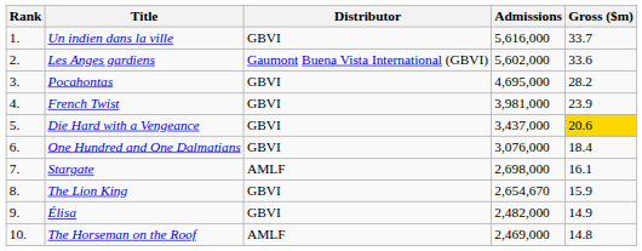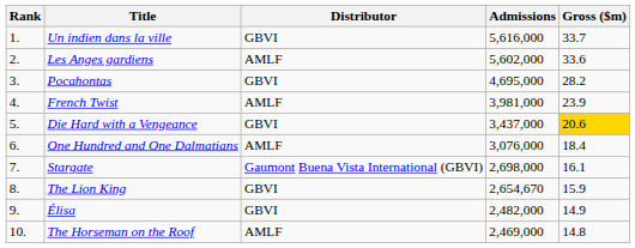 <table class="wikitable sortable" style="margin:auto; margin:auto;">
 <tr>
 <th>Rank</th>
 <th>Title</th>
 <th>Distributor</th>
 <th>Admissions</th>
 <th>Gross ($m)</th>
 </tr>
 <tr>
 <td>1.</td>
 <td><em><a href='#'>Un indien dans la ville</a></em></td>
 <td>GBVI</td>
 <td>5,616,000</td>
 <td>33.7</td>
 </tr>
 <tr>
 <td>2.</td>
 <td><em><a href='#'>Les Anges gardiens</a></em></td>
-<td><a href='#'>Gaumont</a> <a href='#'>Buena Vista International</a> (GBVI)</td>
+<td>AMLF</td>
 <td>5,602,000</td>
 <td>33.6</td>
 </tr>
 <tr>
 <td>3.</td>
 <td><em><a href='#'>Pocahontas</a></em></td>
 <td>GBVI</td>
 <td>4,695,000</td>
 <td>28.2</td>
 </tr>
 <tr>
 <td>4.</td>
 <td><em><a href='#'>French Twist</a></em></td>
-<td>GBVI</td>
+<td>AMLF</td>
 <td>3,981,000</td>
 <td>23.9</td>
 </tr>
 <tr>
 <td>5.</td>
 <td><em><a href='#'>Die Hard with a Vengeance</a></em></td>
 <td>GBVI</td>
 <td>3,437,000</td>
 <td style="background: gold;">20.6</td>
 </tr>
 <tr>
 <td>6.</td>
 <td><em><a href='#'>One Hundred and One Dalmatians</a></em></td>
-<td>GBVI</td>
+<td>AMLF</td>
 <td>3,076,000</td>
 <td>18.4</td>
 </tr>
 <tr>
 <td>7.</td>
 <td><em><a href='#'>Stargate</a></em></td>
-<td>AMLF</td>
+<td><a href='#'>Gaumont</a> <a href='#'>Buena Vista International</a> (GBVI)</td>
 <td>2,698,000</td>
 <td>16.1</td>
 </tr>
 <tr>
 <td>8.</td>
 <td><em><a href='#'>The Lion King</a></em></td>
 <td>GBVI</td>
 <td>2,654,670</td>
 <td>15.9</td>
 </tr>
 <tr>
 <td>9.</td>
 <td><em><a href='#'>Élisa</a></em></td>
 <td>GBVI</td>
 <td>2,482,000</td>
 <td>14.9</td>
 </tr>
 <tr>
 <td>10.</td>
 <td><em><a href='#'>The Horseman on the Roof</a></em></td>
 <td>AMLF</td>
 <td>2,469,000</td>
 <td>14.8</td>
 </tr>
 </table>
